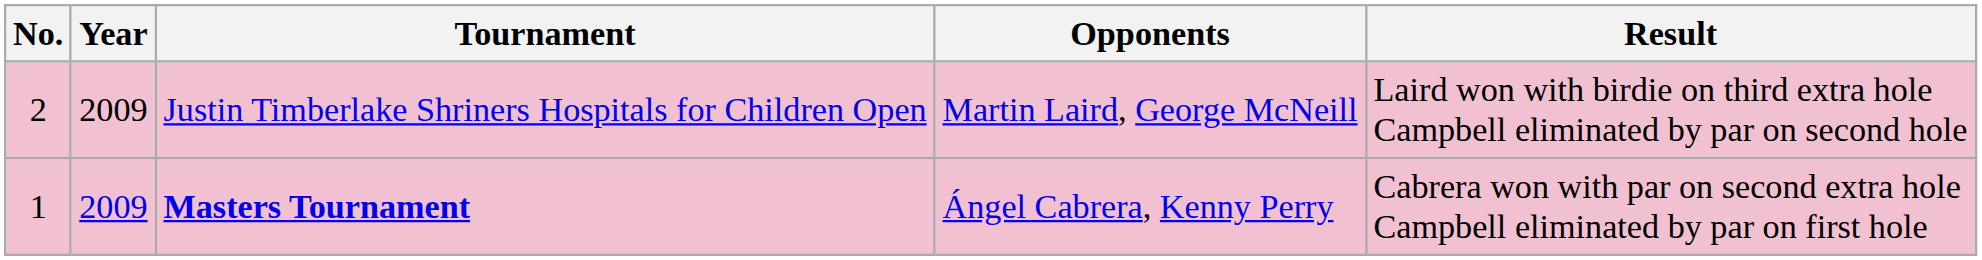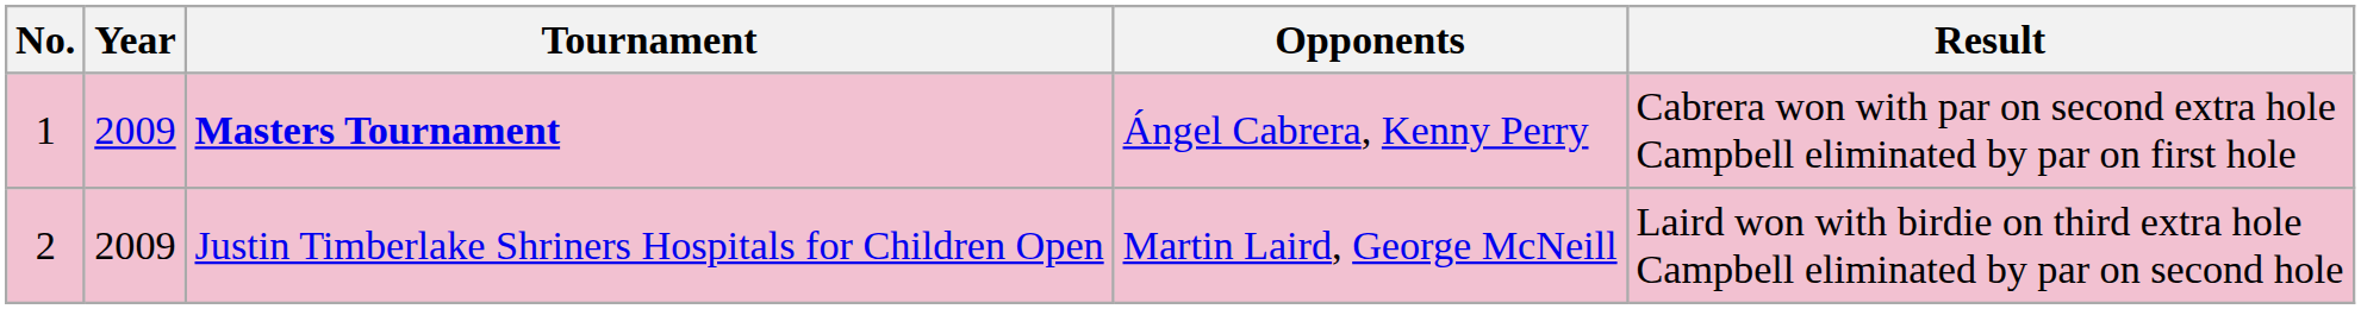 <table class="wikitable" style="font-size:95%;">
 <tr>
 <th>No.</th>
 <th>Year</th>
 <th>Tournament</th>
 <th>Opponents</th>
 <th>Result</th>
 </tr>
 <tr style="background:#F2C1D1;">
+<td align=center>1</td>
+<td><a href='#'>2009</a></td>
+<td><strong><a href='#'>Masters Tournament</a></strong></td>
+<td> <a href='#'>Ángel Cabrera</a>,  <a href='#'>Kenny Perry</a></td>
+<td>Cabrera won with par on second extra hole<br>Campbell eliminated by par on first hole</td>
+</tr>
+<tr style="background:#F2C1D1;">
 <td align=center>2</td>
 <td>2009</td>
 <td><a href='#'>Justin Timberlake Shriners Hospitals for Children Open</a></td>
 <td> <a href='#'>Martin Laird</a>,  <a href='#'>George McNeill</a></td>
 <td>Laird won with birdie on third extra hole<br>Campbell eliminated by par on second hole</td>
 </tr>
-<tr style="background:#F2C1D1;">
-<td align=center>1</td>
-<td><a href='#'>2009</a></td>
-<td><strong><a href='#'>Masters Tournament</a></strong></td>
-<td> <a href='#'>Ángel Cabrera</a>,  <a href='#'>Kenny Perry</a></td>
-<td>Cabrera won with par on second extra hole<br>Campbell eliminated by par on first hole</td>
-</tr>
 </table>
